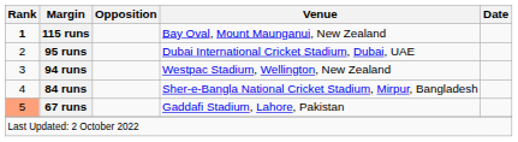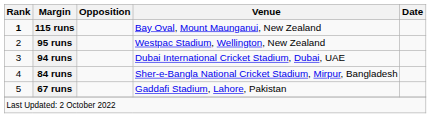 <table class="wikitable plainrowheaders sortable">
 <tr>
 <th scope=col>Rank</th>
 <th scope=col>Margin</th>
 <th scope=col>Opposition</th>
 <th scope=col>Venue</th>
 <th scope=col>Date</th>
 </tr>
 <tr>
 <td align=center><strong>1</strong></td>
 <th scope=row style=text-align:center;><strong>115 runs</strong></th>
 <td></td>
 <td><a href='#'>Bay Oval</a>, <a href='#'>Mount Maunganui</a>, New Zealand</td>
 <td></td>
 </tr>
 <tr>
 <td align=center>2</td>
 <th scope=row style=text-align:center;><strong>95 runs</strong></th>
 <td></td>
-<td><a href='#'>Dubai International Cricket Stadium</a>, <a href='#'>Dubai</a>, UAE</td>
+<td><a href='#'>Westpac Stadium</a>, <a href='#'>Wellington</a>, New Zealand</td>
 <td></td>
 </tr>
 <tr>
 <td align=center>3</td>
 <th scope=row style=text-align:center;><strong>94 runs</strong></th>
 <td></td>
-<td><a href='#'>Westpac Stadium</a>, <a href='#'>Wellington</a>, New Zealand</td>
+<td><a href='#'>Dubai International Cricket Stadium</a>, <a href='#'>Dubai</a>, UAE</td>
 <td></td>
 </tr>
 <tr>
 <td align=center>4</td>
 <th scope=row style=text-align:center;><strong>84 runs</strong></th>
 <td></td>
 <td><a href='#'>Sher-e-Bangla National Cricket Stadium</a>, <a href='#'>Mirpur</a>, Bangladesh</td>
 <td> </td>
 </tr>
 <tr>
-<td align=center style="background: lightsalmon;">5</td>
+<td align=center>5</td>
 <th scope=row style=text-align:center;><strong>67 runs</strong></th>
 <td></td>
 <td><a href='#'>Gaddafi Stadium</a>, <a href='#'>Lahore</a>, Pakistan</td>
 <td></td>
 </tr>
 <tr>
 </tr>
 <tr class=sortbottom>
 <td colspan=5><small>Last Updated: 2 October 2022</small></td>
 </tr>
 </table>
